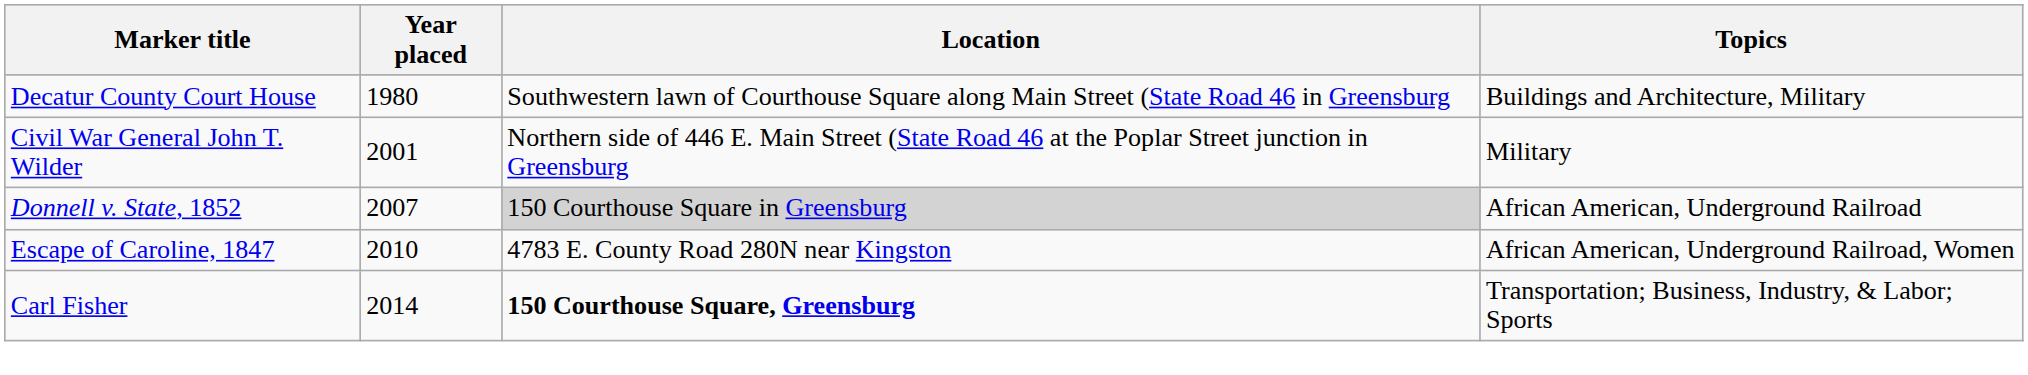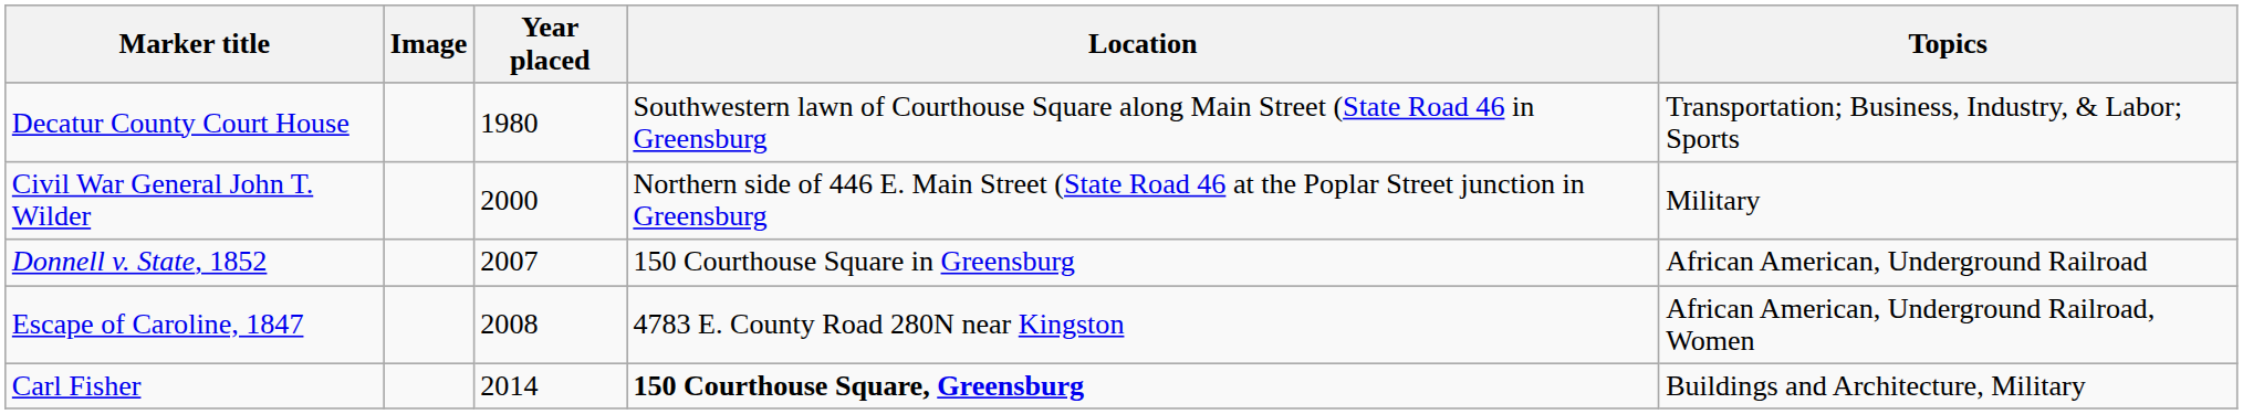 <table class="wikitable sortable" style="width:98%">
 <tr>
 <th>Marker title</th>
+<th class="unsortable">Image</th>
 <th>Year placed</th>
 <th>Location</th>
 <th>Topics</th>
 </tr>
 <tr>
 <td><a href='#'>Decatur County Court House</a></td>
+<td></td>
 <td>1980</td>
 <td>Southwestern lawn of Courthouse Square along Main Street (<a href='#'>State Road 46</a> in <a href='#'>Greensburg</a><br><small></small></td>
-<td>Buildings and Architecture, Military</td>
+<td>Transportation; Business, Industry, & Labor; Sports</td>
 </tr>
 <tr>
 <td><a href='#'>Civil War General John T. Wilder</a></td>
-<td>2001</td>
+<td></td>
+<td>2000</td>
 <td>Northern side of 446 E. Main Street (<a href='#'>State Road 46</a> at the Poplar Street junction in <a href='#'>Greensburg</a><br><small></small></td>
 <td>Military</td>
 </tr>
 <tr>
 <td><a href='#'><em>Donnell v. State</em>, 1852</a></td>
+<td></td>
 <td>2007</td>
-<td style="background: lightgrey;">150 Courthouse Square in <a href='#'>Greensburg</a><br><small></small></td>
+<td>150 Courthouse Square in <a href='#'>Greensburg</a><br><small></small></td>
 <td>African American, Underground Railroad</td>
 </tr>
 <tr>
 <td><a href='#'>Escape of Caroline, 1847</a></td>
-<td>2010</td>
+<td></td>
+<td>2008</td>
 <td>4783 E. County Road 280N near <a href='#'>Kingston</a><br><small></small></td>
 <td>African American, Underground Railroad, Women</td>
 </tr>
 <tr>
 <td><a href='#'>Carl Fisher</a></td>
+<td></td>
 <td>2014</td>
 <td><strong>150 Courthouse Square, <a href='#'>Greensburg</a><br><small></small></strong></td>
-<td>Transportation; Business, Industry, & Labor; Sports</td>
+<td>Buildings and Architecture, Military</td>
 </tr>
 </table>
